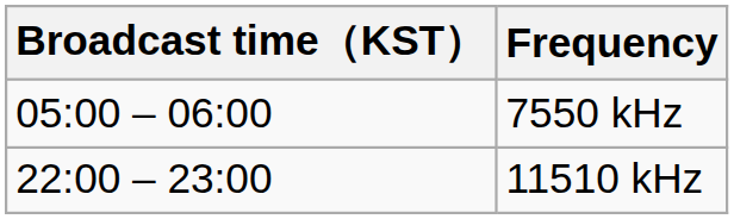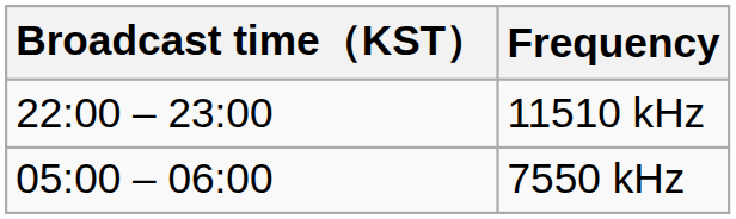 <table class="wikitable">
 <tr>
 <th>Broadcast time（KST）</th>
 <th>Frequency</th>
 </tr>
 <tr>
+<td>22:00 – 23:00</td>
+<td>11510 kHz</td>
+</tr>
+<tr>
 <td>05:00 – 06:00</td>
 <td>7550 kHz</td>
 </tr>
-<tr>
-<td>22:00 – 23:00</td>
-<td>11510 kHz</td>
-</tr>
 </table>
